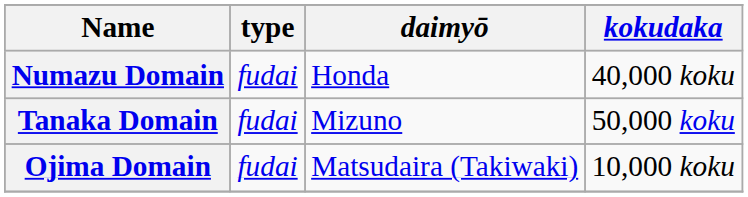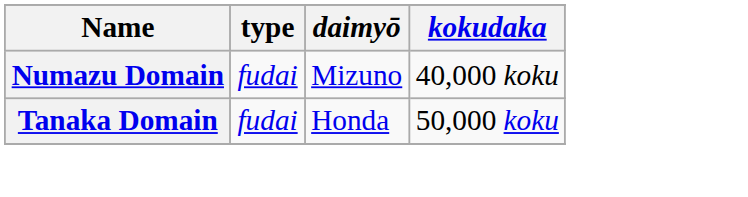 <table class="wikitable plainrowheaders">
 <tr>
 </tr>
 <tr>
 <th scope="col">Name</th>
 <th scope="col">type</th>
 <th scope="col"><em>daimyō</em></th>
 <th scope="col"><em><a href='#'>kokudaka</a></em></th>
 </tr>
 <tr>
 <th scope="row"><a href='#'>Numazu Domain</a></th>
 <td><em><a href='#'>fudai</a></em></td>
-<td><a href='#'>Honda</a></td>
+<td><a href='#'>Mizuno</a></td>
 <td>40,000 <em>koku</em></td>
 </tr>
 <tr>
 <th scope="row"><a href='#'>Tanaka Domain</a></th>
 <td><em><a href='#'>fudai</a></em></td>
-<td><a href='#'>Mizuno</a></td>
+<td><a href='#'>Honda</a></td>
 <td>50,000 <em><a href='#'>koku</a></em></td>
-</tr>
-<tr>
-<th scope="row"><a href='#'>Ojima Domain</a></th>
-<td><em><a href='#'>fudai</a></em></td>
-<td><a href='#'>Matsudaira (Takiwaki)</a></td>
-<td>10,000 <em>koku</em></td>
 </tr>
 <tr>
 </tr>
 </table>
